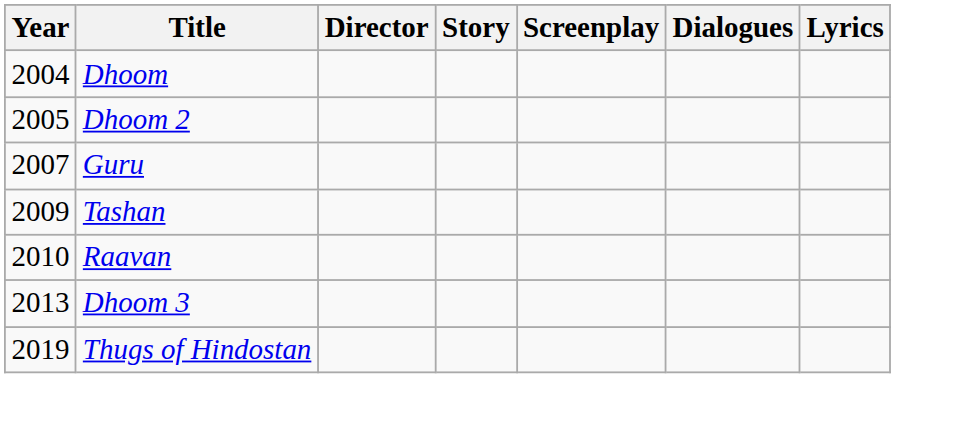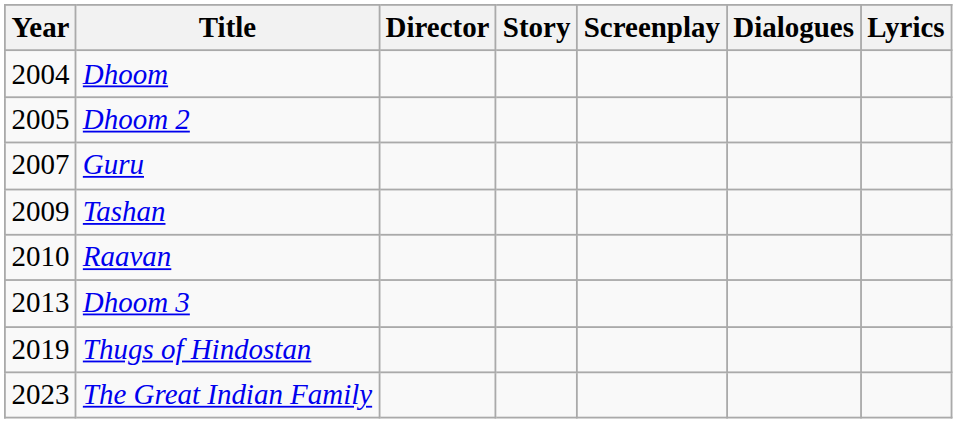 <table class="wikitable">
 <tr>
 <th>Year</th>
 <th>Title</th>
 <th>Director</th>
 <th>Story</th>
 <th>Screenplay</th>
 <th>Dialogues</th>
 <th>Lyrics</th>
 </tr>
 <tr>
 <td>2004</td>
 <td><em><a href='#'>Dhoom</a></em></td>
 <td></td>
 <td></td>
 <td></td>
 <td></td>
 <td></td>
 </tr>
 <tr>
 <td>2005</td>
 <td><em><a href='#'>Dhoom 2</a></em></td>
 <td></td>
 <td></td>
 <td></td>
 <td></td>
 <td></td>
 </tr>
 <tr>
 <td>2007</td>
 <td><em><a href='#'>Guru</a></em></td>
 <td></td>
 <td></td>
 <td></td>
 <td></td>
 <td></td>
 </tr>
 <tr>
 <td>2009</td>
 <td><em><a href='#'>Tashan</a></em></td>
 <td></td>
 <td></td>
 <td></td>
 <td></td>
 <td></td>
 </tr>
 <tr>
 <td>2010</td>
 <td><em><a href='#'>Raavan</a></em></td>
 <td></td>
 <td></td>
 <td></td>
 <td></td>
 <td></td>
 </tr>
 <tr>
 <td>2013</td>
 <td><em><a href='#'>Dhoom 3</a></em></td>
 <td></td>
 <td></td>
 <td></td>
 <td></td>
 <td></td>
 </tr>
 <tr>
 <td>2019</td>
 <td><em><a href='#'>Thugs of Hindostan</a></em></td>
 <td></td>
 <td></td>
 <td></td>
 <td></td>
 <td></td>
 </tr>
+<tr>
+<td>2023</td>
+<td><em><a href='#'>The Great Indian Family</a></em></td>
+<td></td>
+<td></td>
+<td></td>
+<td></td>
+<td></td>
+</tr>
 </table>
